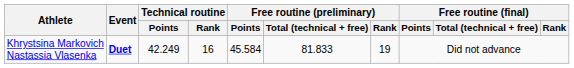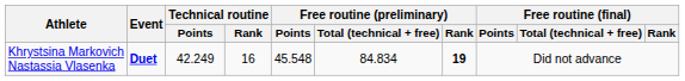 <table class="wikitable" style="font-size:90%">
 <tr>
 <th rowspan="2">Athlete</th>
 <th rowspan="2">Event</th>
 <th colspan=2>Technical routine</th>
 <th colspan=3>Free routine (preliminary)</th>
 <th colspan=3>Free routine (final)</th>
 </tr>
 <tr style="font-size:95%">
 <th>Points</th>
 <th>Rank</th>
 <th>Points</th>
 <th>Total (technical + free)</th>
 <th>Rank</th>
 <th>Points</th>
 <th>Total (technical + free)</th>
 <th>Rank</th>
 </tr>
 <tr align=center>
 <td align=left><a href='#'>Khrystsina Markovich</a><br><a href='#'>Nastassia Vlasenka</a></td>
 <td align=left><strong><a href='#'>Duet</a></strong></td>
 <td>42.249</td>
 <td>16</td>
-<td>45.584</td>
-<td>81.833</td>
-<td>19</td>
+<td>45.548</td>
+<td>84.834</td>
+<td><strong>19</strong></td>
 <td colspan=3>Did not advance</td>
 </tr>
 </table>
